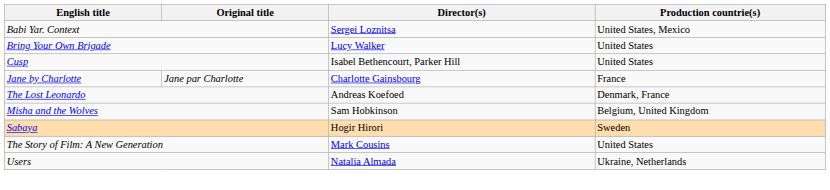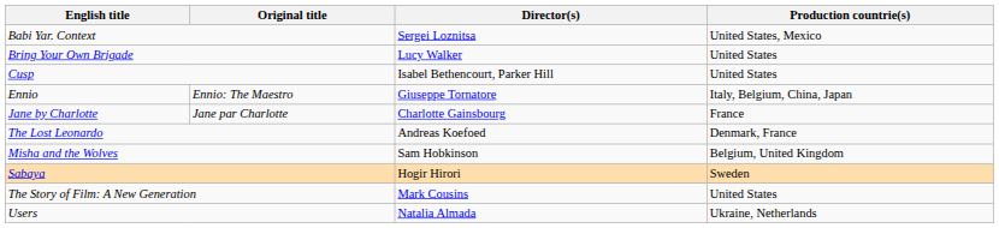 <table class="sortable wikitable" style="width:100%; margin-bottom:4px" cellpadding="5">
 <tr>
 <th scope="col">English title</th>
 <th scope="col">Original title</th>
 <th scope="col">Director(s)</th>
 <th scope="col">Production countrie(s)</th>
 </tr>
 <tr>
 <td colspan="2"><em>Babi Yar. Context</em></td>
 <td><a href='#'>Sergei Loznitsa</a></td>
 <td>United States, Mexico</td>
 </tr>
 <tr>
 <td colspan="2"><em><a href='#'>Bring Your Own Brigade</a></em></td>
 <td><a href='#'>Lucy Walker</a></td>
 <td>United States</td>
 </tr>
 <tr>
 <td colspan="2"><em><a href='#'>Cusp</a></em></td>
 <td>Isabel Bethencourt, Parker Hill</td>
 <td>United States</td>
+</tr>
+<tr>
+<td><em>Ennio</em></td>
+<td><em>Ennio: The Maestro</em></td>
+<td><a href='#'>Giuseppe Tornatore</a></td>
+<td>Italy, Belgium, China, Japan</td>
 </tr>
 <tr>
 <td><em><a href='#'>Jane by Charlotte</a></em></td>
 <td><em>Jane par Charlotte</em></td>
 <td><a href='#'>Charlotte Gainsbourg</a></td>
 <td>France</td>
 </tr>
 <tr>
 <td colspan="2"><em><a href='#'>The Lost Leonardo</a></em></td>
 <td>Andreas Koefoed</td>
 <td>Denmark, France</td>
 </tr>
 <tr>
 <td colspan="2"><em><a href='#'>Misha and the Wolves</a></em></td>
 <td>Sam Hobkinson</td>
 <td>Belgium, United Kingdom</td>
 </tr>
 <tr style="background:#FFDEAD;">
 <td colspan="2"><em><a href='#'>Sabaya</a></em></td>
 <td>Hogir Hirori</td>
 <td>Sweden</td>
 </tr>
 <tr>
 <td colspan="2"><em>The Story of Film: A New Generation</em></td>
 <td><a href='#'>Mark Cousins</a></td>
 <td>United States</td>
 </tr>
 <tr>
 <td colspan="2"><em>Users</em></td>
 <td><a href='#'>Natalia Almada</a></td>
 <td>Ukraine, Netherlands</td>
 </tr>
 </table>
